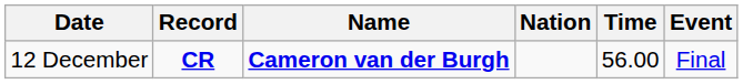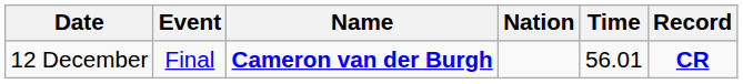 <table class="wikitable" style=text-align:center>
 <tr>
 <th>Date</th>
-<th>Record</th>
+<th>Event</th>
 <th>Name</th>
 <th>Nation</th>
 <th>Time</th>
-<th>Event</th>
+<th>Record</th>
 </tr>
 <tr>
 <td>12 December</td>
-<td><strong><a href='#'>CR</a></strong></td>
+<td><a href='#'>Final</a></td>
 <td align=left><strong><a href='#'>Cameron van der Burgh</a></strong></td>
 <td align=left></td>
-<td>56.00</td>
-<td><a href='#'>Final</a></td>
+<td>56.01</td>
+<td><strong><a href='#'>CR</a></strong></td>
 </tr>
 </table>
